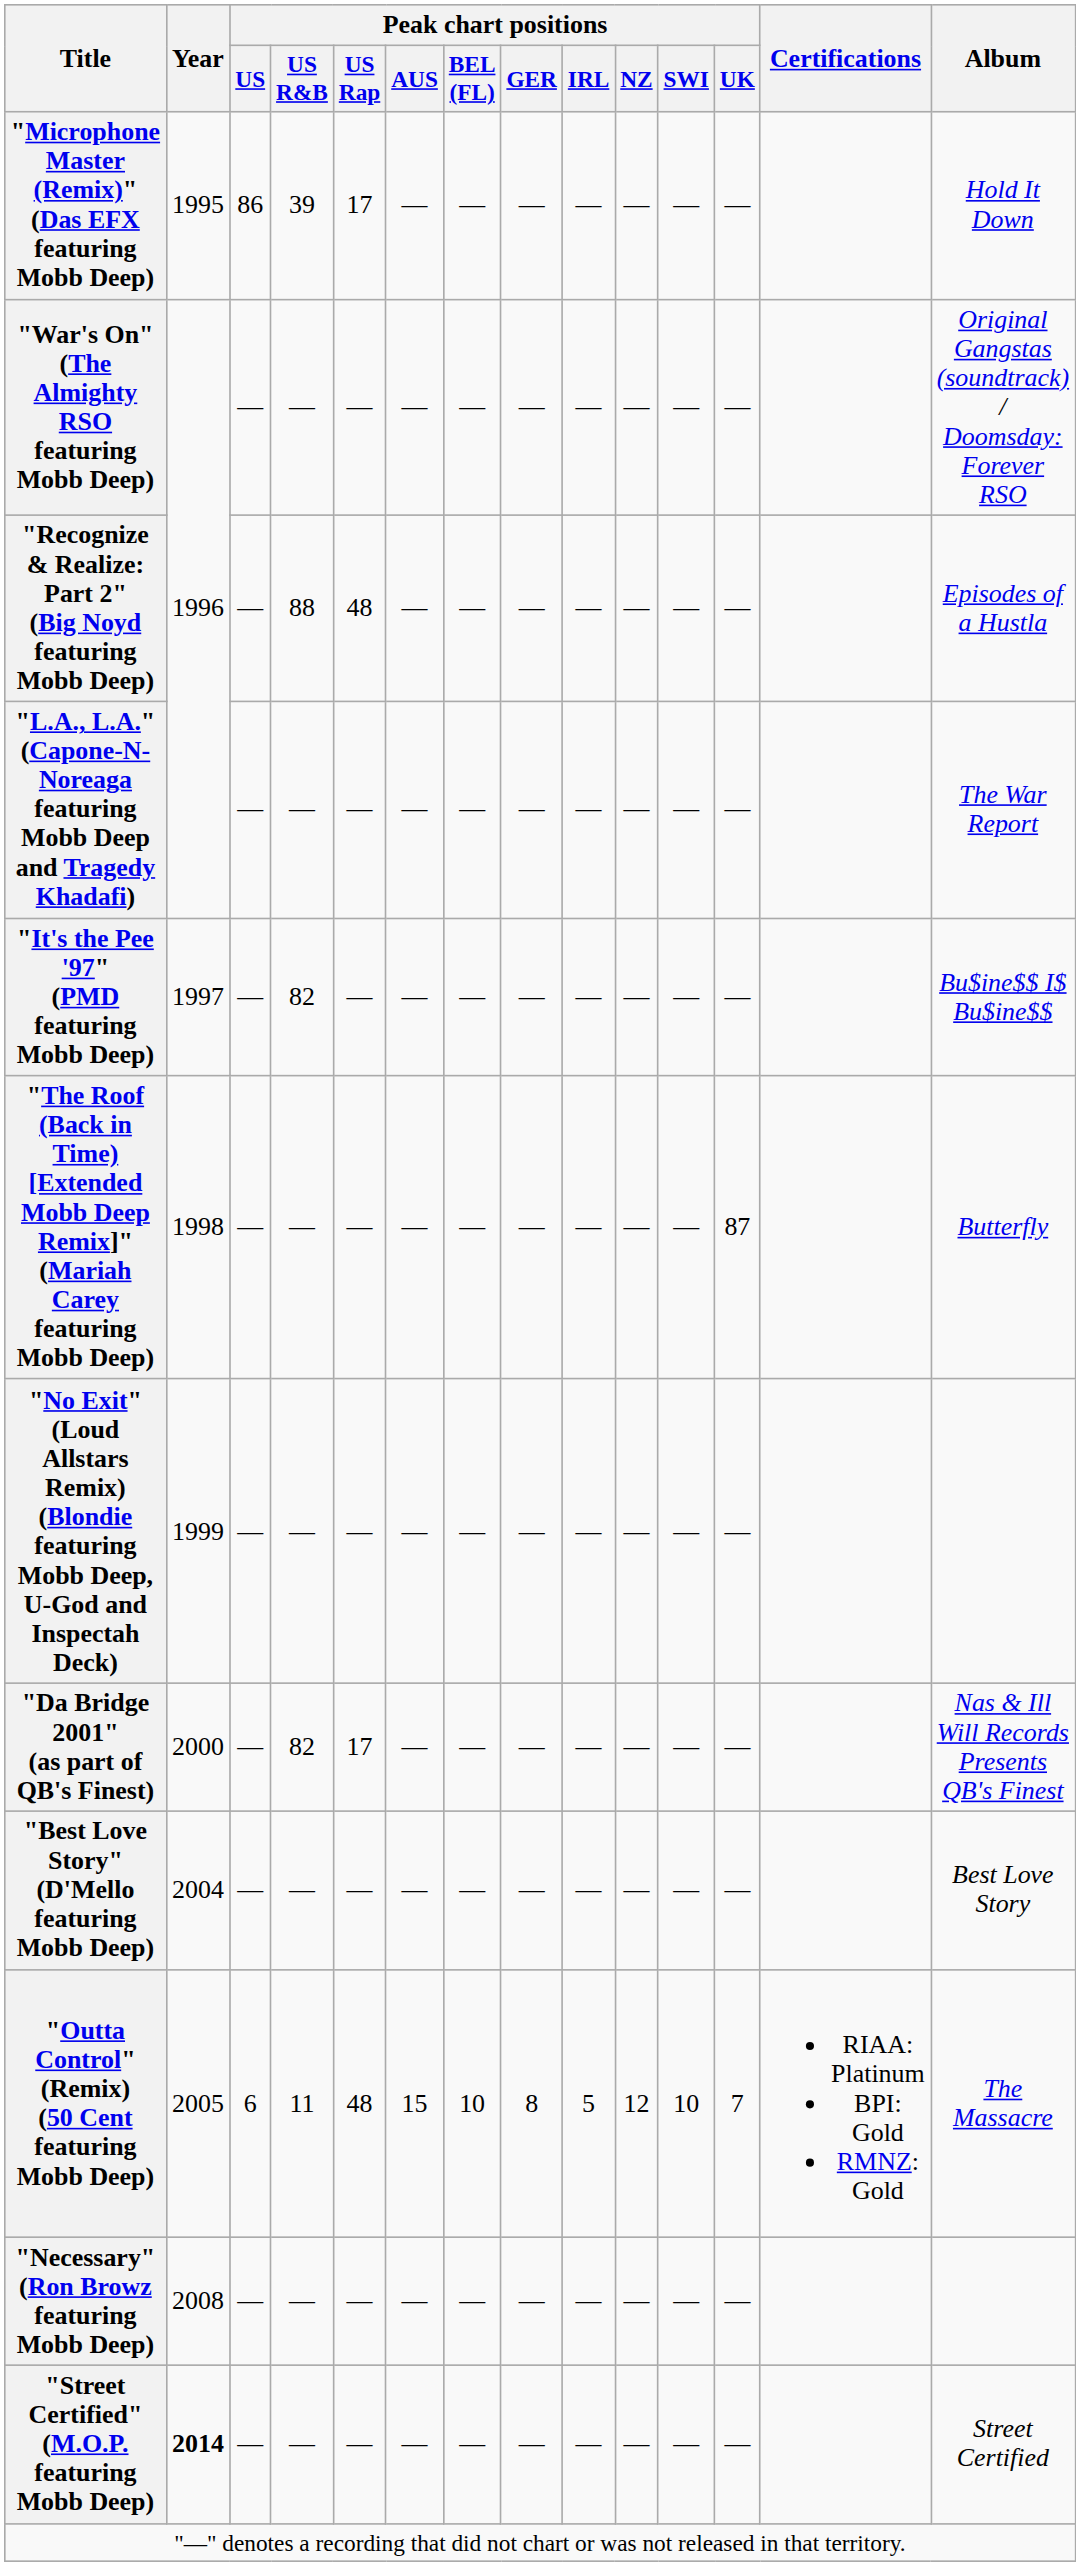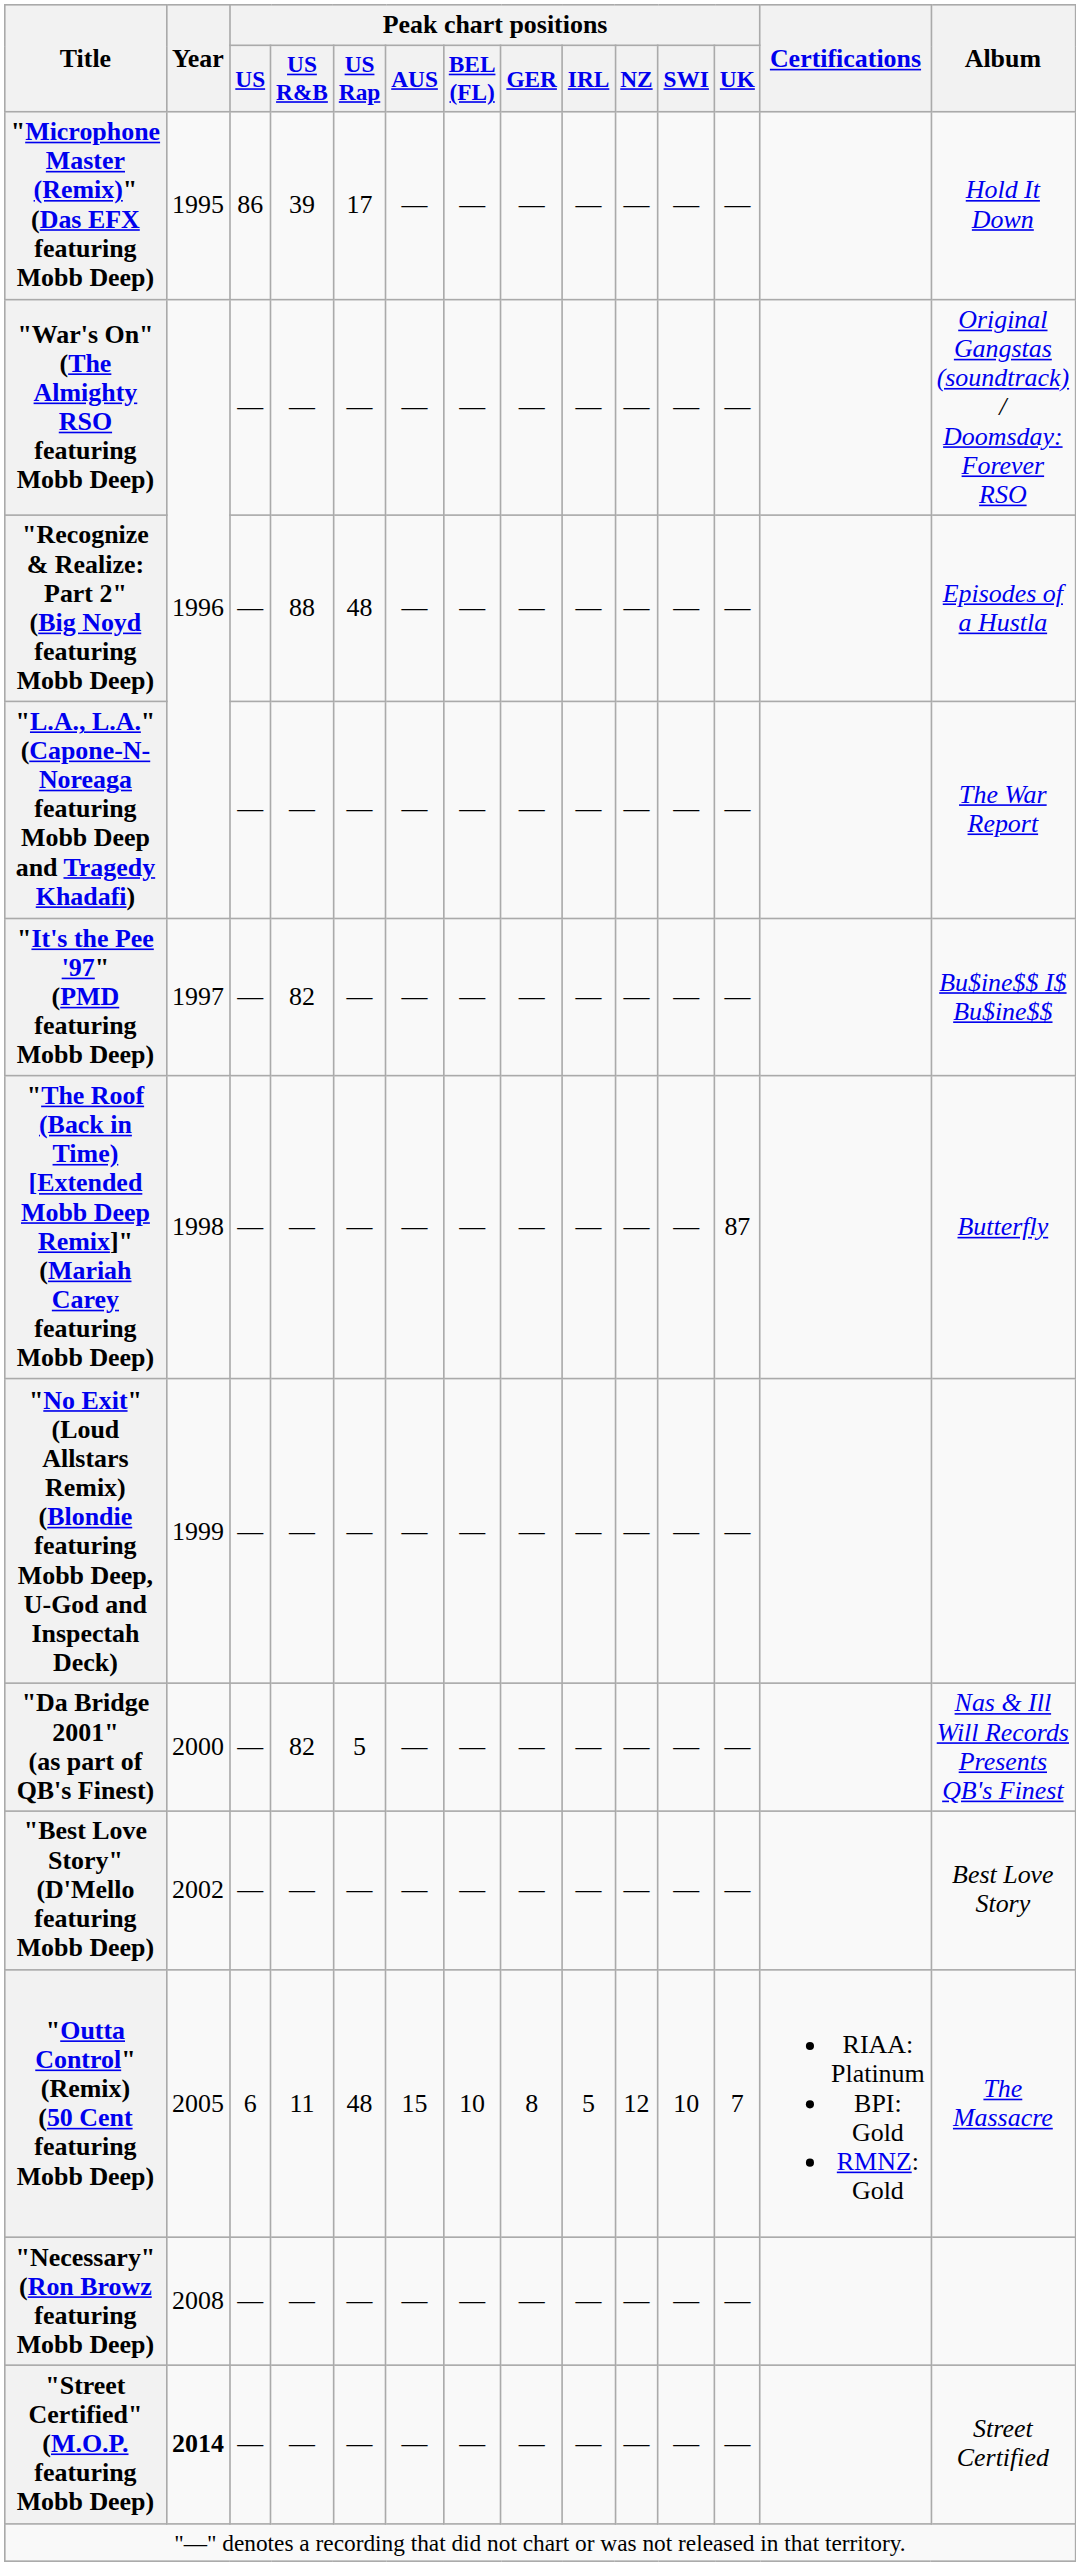 <table class="wikitable plainrowheaders" style="text-align:center;">
 <tr>
 <th scope="col" rowspan="2" style="width:21em;">Title</th>
 <th scope="col" rowspan="2">Year</th>
 <th scope="col" colspan="10">Peak chart positions</th>
 <th scope="col" rowspan="2" style="width:12em;"><a href='#'>Certifications</a></th>
 <th scope="col" rowspan="2">Album</th>
 </tr>
 <tr>
 <th scope="col" style="width:2.9em;font-size:90%;"><a href='#'>US</a><br></th>
 <th scope="col" style="width:2.9em;font-size:90%;"><a href='#'>US<br>R&B</a><br></th>
 <th scope="col" style="width:2.9em;font-size:90%;"><a href='#'>US<br>Rap</a><br></th>
 <th scope="col" style="width:2.9em;font-size:90%;"><a href='#'>AUS</a><br></th>
 <th scope="col" style="width:2.9em;font-size:90%;"><a href='#'>BEL<br>(FL)</a><br></th>
 <th scope="col" style="width:2.9em;font-size:90%;"><a href='#'>GER</a><br></th>
 <th scope="col" style="width:2.9em;font-size:90%;"><a href='#'>IRL</a><br></th>
 <th scope="col" style="width:2.9em;font-size:90%;"><a href='#'>NZ</a><br></th>
 <th scope="col" style="width:2.9em;font-size:90%;"><a href='#'>SWI</a><br></th>
 <th scope="col" style="width:2.9em;font-size:90%;"><a href='#'>UK</a><br></th>
 </tr>
 <tr>
 <th scope="row">"<a href='#'>Microphone Master (Remix)</a>"<br><span>(<a href='#'>Das EFX</a> featuring Mobb Deep)</span></th>
 <td>1995</td>
 <td>86</td>
 <td>39</td>
 <td>17</td>
 <td>—</td>
 <td>—</td>
 <td>—</td>
 <td>—</td>
 <td>—</td>
 <td>—</td>
 <td>—</td>
 <td></td>
 <td><em><a href='#'>Hold It Down</a></em></td>
 </tr>
 <tr>
 <th scope="row">"War's On"<br><span>(<a href='#'>The Almighty RSO</a> featuring Mobb Deep)</span></th>
 <td rowspan="3">1996</td>
 <td>—</td>
 <td>—</td>
 <td>—</td>
 <td>—</td>
 <td>—</td>
 <td>—</td>
 <td>—</td>
 <td>—</td>
 <td>—</td>
 <td>—</td>
 <td></td>
 <td><em><a href='#'>Original Gangstas (soundtrack)</a> / <a href='#'>Doomsday: Forever RSO</a></em></td>
 </tr>
 <tr>
 <th scope="row">"Recognize & Realize: Part 2"<br><span>(<a href='#'>Big Noyd</a> featuring Mobb Deep)</span></th>
 <td>—</td>
 <td>88</td>
 <td>48</td>
 <td>—</td>
 <td>—</td>
 <td>—</td>
 <td>—</td>
 <td>—</td>
 <td>—</td>
 <td>—</td>
 <td></td>
 <td><em><a href='#'>Episodes of a Hustla</a></em></td>
 </tr>
 <tr>
 <th scope="row">"<a href='#'>L.A., L.A.</a>"<br><span>(<a href='#'>Capone-N-Noreaga</a> featuring Mobb Deep and <a href='#'>Tragedy Khadafi</a>)</span></th>
 <td>—</td>
 <td>—</td>
 <td>—</td>
 <td>—</td>
 <td>—</td>
 <td>—</td>
 <td>—</td>
 <td>—</td>
 <td>—</td>
 <td>—</td>
 <td></td>
 <td><em><a href='#'>The War Report</a></em></td>
 </tr>
 <tr>
 <th scope="row">"<a href='#'>It's the Pee '97</a>"<br><span>(<a href='#'>PMD</a> featuring Mobb Deep)</span></th>
 <td>1997</td>
 <td>—</td>
 <td>82</td>
 <td>—</td>
 <td>—</td>
 <td>—</td>
 <td>—</td>
 <td>—</td>
 <td>—</td>
 <td>—</td>
 <td>—</td>
 <td></td>
 <td><em><a href='#'>Bu$ine$$ I$ Bu$ine$$</a></em></td>
 </tr>
 <tr>
 <th scope="row">"<a href='#'>The Roof (Back in Time) [Extended Mobb Deep Remix</a>]"<br><span>(<a href='#'>Mariah Carey</a> featuring Mobb Deep)</span></th>
 <td>1998</td>
 <td>—</td>
 <td>—</td>
 <td>—</td>
 <td>—</td>
 <td>—</td>
 <td>—</td>
 <td>—</td>
 <td>—</td>
 <td>—</td>
 <td>87</td>
 <td></td>
 <td><em><a href='#'>Butterfly</a></em></td>
 </tr>
 <tr>
 <th scope="row">"<a href='#'>No Exit</a>" (Loud Allstars Remix)<br><span>(<a href='#'>Blondie</a> featuring Mobb Deep, U-God and Inspectah Deck)</span></th>
 <td>1999</td>
 <td>—</td>
 <td>—</td>
 <td>—</td>
 <td>—</td>
 <td>—</td>
 <td>—</td>
 <td>—</td>
 <td>—</td>
 <td>—</td>
 <td>—</td>
 <td></td>
 <td></td>
 </tr>
 <tr>
 <th scope="row">"Da Bridge 2001"<br><span>(as part of QB's Finest)</span></th>
 <td>2000</td>
 <td>—</td>
 <td>82</td>
-<td>17</td>
+<td>5</td>
 <td>—</td>
 <td>—</td>
 <td>—</td>
 <td>—</td>
 <td>—</td>
 <td>—</td>
 <td>—</td>
 <td></td>
 <td><em><a href='#'>Nas & Ill Will Records Presents QB's Finest</a></em></td>
 </tr>
 <tr>
 <th scope="row">"Best Love Story"<br><span>(D'Mello featuring Mobb Deep)</span></th>
-<td>2004</td>
+<td>2002</td>
 <td>—</td>
 <td>—</td>
 <td>—</td>
 <td>—</td>
 <td>—</td>
 <td>—</td>
 <td>—</td>
 <td>—</td>
 <td>—</td>
 <td>—</td>
 <td></td>
 <td><em>Best Love Story</em></td>
 </tr>
 <tr>
 <th scope="row">"<a href='#'>Outta Control</a>" (Remix)<br><span>(<a href='#'>50 Cent</a> featuring Mobb Deep)</span></th>
 <td>2005</td>
 <td>6</td>
 <td>11</td>
 <td>48</td>
 <td>15</td>
 <td>10</td>
 <td>8</td>
 <td>5</td>
 <td>12</td>
 <td>10</td>
 <td>7</td>
 <td><br><ul><li>RIAA: Platinum</li><li>BPI: Gold</li><li><a href='#'>RMNZ</a>: Gold</li></ul></td>
 <td><em><a href='#'>The Massacre</a></em></td>
 </tr>
 <tr>
 <th scope="row">"Necessary"<br><span>(<a href='#'>Ron Browz</a> featuring Mobb Deep)</span></th>
 <td>2008</td>
 <td>—</td>
 <td>—</td>
 <td>—</td>
 <td>—</td>
 <td>—</td>
 <td>—</td>
 <td>—</td>
 <td>—</td>
 <td>—</td>
 <td>—</td>
 <td></td>
 <td></td>
 </tr>
 <tr>
 <th scope="row">"Street Certified"<br><span>(<a href='#'>M.O.P.</a> featuring Mobb Deep)</span></th>
 <td><strong>2014</strong></td>
 <td>—</td>
 <td>—</td>
 <td>—</td>
 <td>—</td>
 <td>—</td>
 <td>—</td>
 <td>—</td>
 <td>—</td>
 <td>—</td>
 <td>—</td>
 <td></td>
 <td><em>Street Certified</em></td>
 </tr>
 <tr>
 <td colspan="15" style="font-size:90%">"—" denotes a recording that did not chart or was not released in that territory.</td>
 </tr>
 </table>
